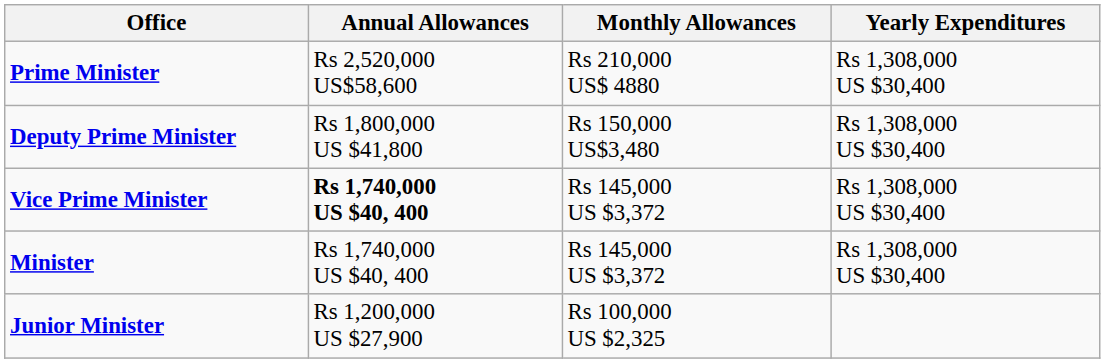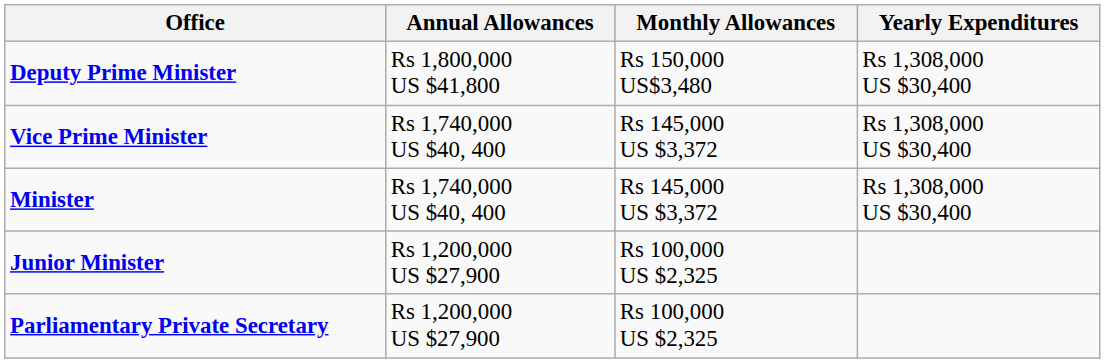 <table class="wikitable"  style="font-size:98%; width:85%;">
 <tr>
 <th>Office</th>
 <th>Annual Allowances</th>
 <th>Monthly Allowances</th>
 <th>Yearly Expenditures</th>
-</tr>
-<tr>
-<td><strong><a href='#'>Prime Minister</a></strong></td>
-<td>Rs 2,520,000<br> US$58,600</td>
-<td>Rs 210,000<br> US$ 4880</td>
-<td>Rs 1,308,000<br>US $30,400</td>
 </tr>
 <tr>
 <td><strong><a href='#'>Deputy Prime Minister</a></strong></td>
 <td>Rs 1,800,000<br>US $41,800</td>
 <td>Rs 150,000<br>US$3,480</td>
 <td>Rs 1,308,000<br>US $30,400</td>
 </tr>
 <tr>
 <td><strong><a href='#'>Vice Prime Minister</a></strong></td>
-<td><strong>Rs 1,740,000 <br> US $40, 400</strong></td>
+<td>Rs 1,740,000 <br> US $40, 400</td>
 <td>Rs 145,000 <br> US $3,372</td>
 <td>Rs 1,308,000<br>US $30,400</td>
 </tr>
 <tr>
 <td><strong><a href='#'>Minister</a></strong></td>
 <td>Rs 1,740,000 <br> US $40, 400</td>
 <td>Rs 145,000 <br> US $3,372</td>
 <td>Rs 1,308,000<br>US $30,400</td>
 </tr>
 <tr>
 <td><strong><a href='#'>Junior Minister</a></strong></td>
 <td>Rs 1,200,000 <br> US $27,900</td>
 <td>Rs 100,000 <br> US $2,325</td>
 <td></td>
 </tr>
+<tr>
+<td><strong><a href='#'>Parliamentary Private Secretary</a></strong></td>
+<td>Rs 1,200,000 <br> US $27,900</td>
+<td>Rs 100,000 <br> US $2,325</td>
+<td></td>
+</tr>
 </table>
